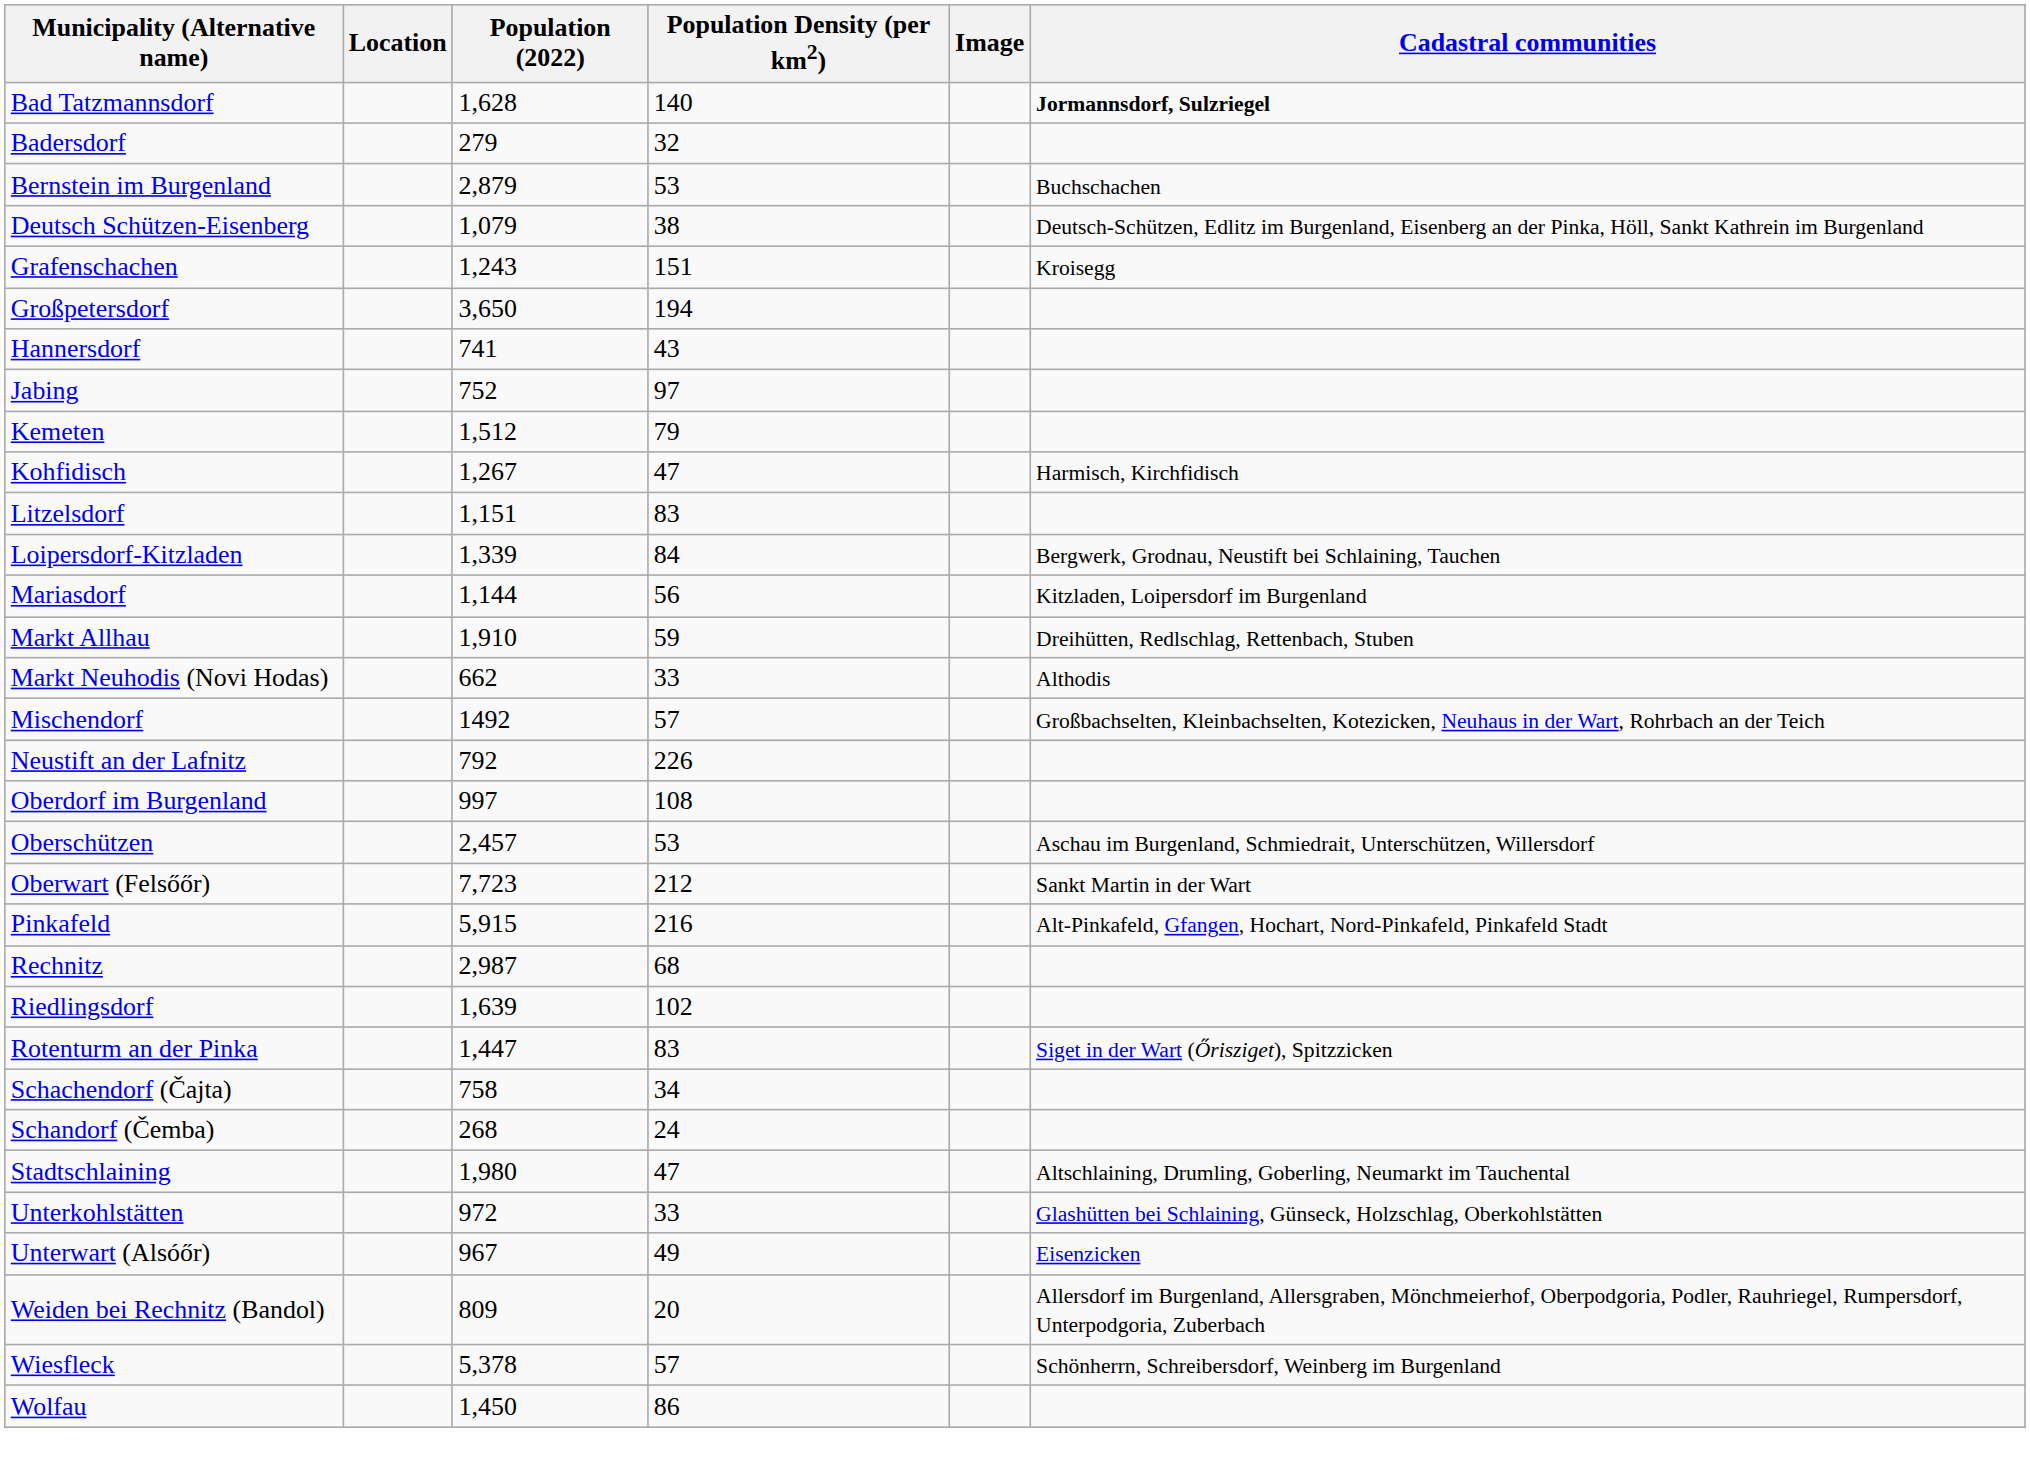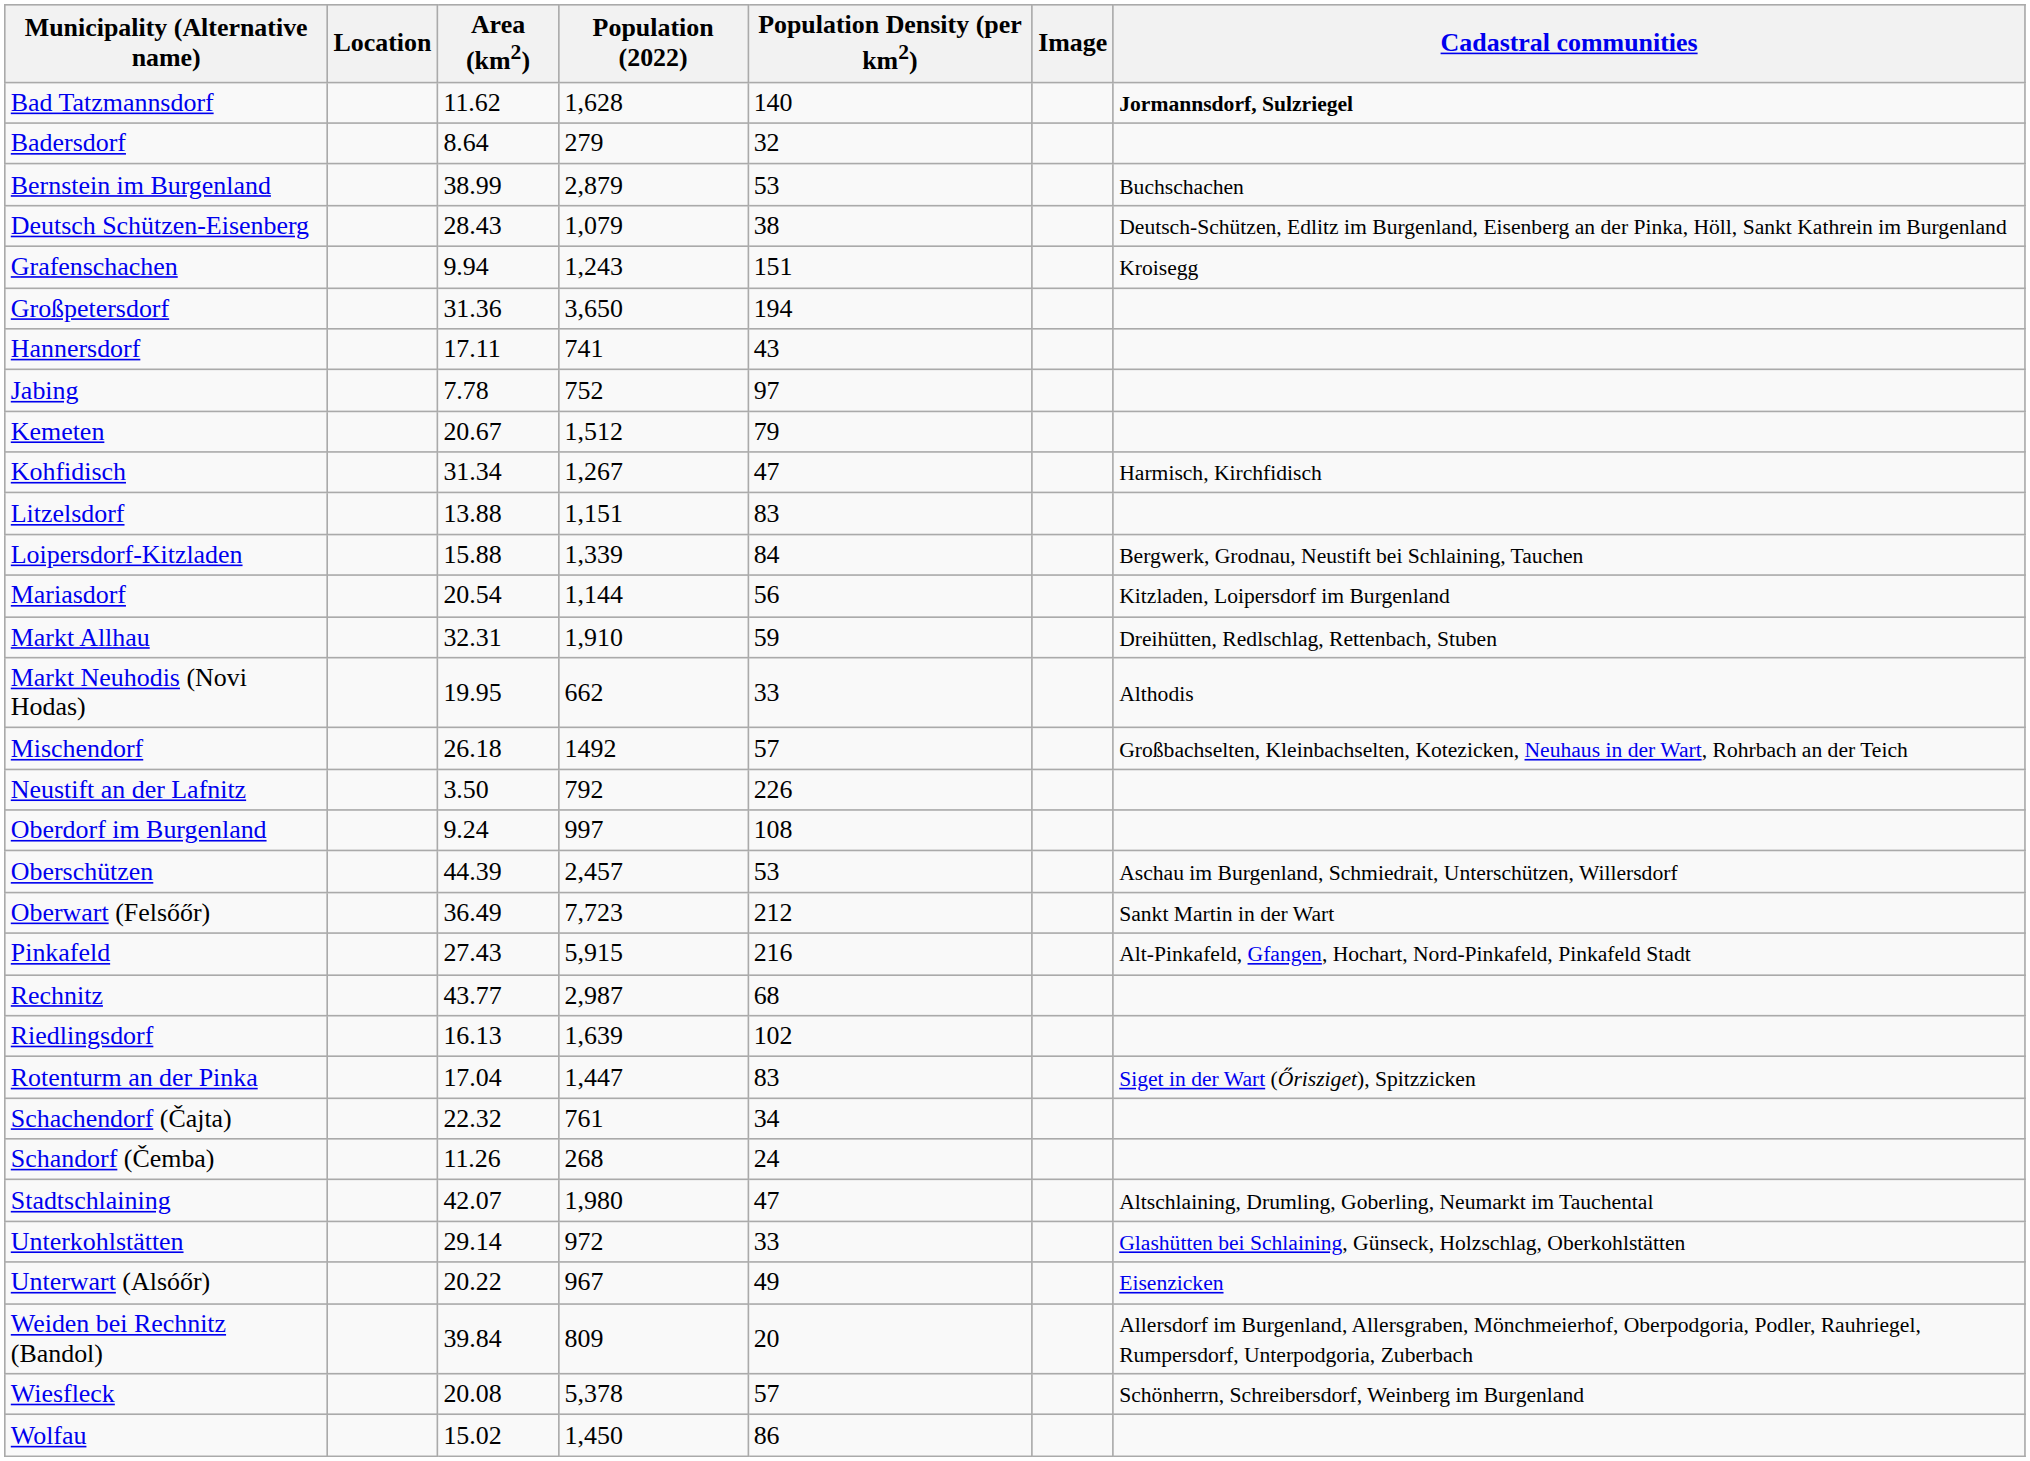 <table class="wikitable sortable">
 <tr>
 <th>Municipality (Alternative name)</th>
 <th>Location</th>
+<th>Area (km<sup>2</sup>)</th>
 <th>Population (2022)</th>
 <th>Population Density (per km<sup>2</sup>)</th>
 <th>Image</th>
 <th><a href='#'>Cadastral communities</a></th>
 </tr>
 <tr>
 <td><a href='#'>Bad Tatzmannsdorf</a></td>
 <td></td>
+<td>11.62</td>
 <td>1,628</td>
 <td>140</td>
 <td></td>
 <td><strong><small>Jormannsdorf, Sulzriegel</small></strong></td>
 </tr>
 <tr>
 <td><a href='#'>Badersdorf</a></td>
 <td></td>
+<td>8.64</td>
 <td>279</td>
 <td>32</td>
 <td></td>
 <td></td>
 </tr>
 <tr>
 <td><a href='#'>Bernstein im Burgenland</a></td>
 <td></td>
+<td>38.99</td>
 <td>2,879</td>
 <td>53</td>
 <td></td>
 <td><small>Buchschachen</small></td>
 </tr>
 <tr>
 <td><a href='#'>Deutsch Schützen-Eisenberg</a></td>
 <td></td>
+<td>28.43</td>
 <td>1,079</td>
 <td>38</td>
 <td></td>
 <td><small>Deutsch-Schützen, Edlitz im Burgenland, Eisenberg an der Pinka, Höll, Sankt Kathrein im Burgenland</small></td>
 </tr>
 <tr>
 <td><a href='#'>Grafenschachen</a></td>
 <td></td>
+<td>9.94</td>
 <td>1,243</td>
 <td>151</td>
 <td></td>
 <td><small>Kroisegg</small></td>
 </tr>
 <tr>
 <td><a href='#'>Großpetersdorf</a></td>
 <td></td>
+<td>31.36</td>
 <td>3,650</td>
 <td>194</td>
 <td></td>
 <td></td>
 </tr>
 <tr>
 <td><a href='#'>Hannersdorf</a></td>
 <td></td>
+<td>17.11</td>
 <td>741</td>
 <td>43</td>
 <td></td>
 <td></td>
 </tr>
 <tr>
 <td><a href='#'>Jabing</a></td>
 <td></td>
+<td>7.78</td>
 <td>752</td>
 <td>97</td>
 <td></td>
 <td></td>
 </tr>
 <tr>
 <td><a href='#'>Kemeten</a></td>
 <td></td>
+<td>20.67</td>
 <td>1,512</td>
 <td>79</td>
 <td></td>
 <td></td>
 </tr>
 <tr>
 <td><a href='#'>Kohfidisch</a></td>
 <td></td>
+<td>31.34</td>
 <td>1,267</td>
 <td>47</td>
 <td></td>
 <td><small>Harmisch, Kirchfidisch</small></td>
 </tr>
 <tr>
 <td><a href='#'>Litzelsdorf</a></td>
 <td></td>
+<td>13.88</td>
 <td>1,151</td>
 <td>83</td>
 <td></td>
 <td></td>
 </tr>
 <tr>
 <td><a href='#'>Loipersdorf-Kitzladen</a></td>
 <td></td>
+<td>15.88</td>
 <td>1,339</td>
 <td>84</td>
 <td></td>
 <td><small>Bergwerk, Grodnau, Neustift bei Schlaining, Tauchen</small></td>
 </tr>
 <tr>
 <td><a href='#'>Mariasdorf</a></td>
 <td></td>
+<td>20.54</td>
 <td>1,144</td>
 <td>56</td>
 <td></td>
 <td><small>Kitzladen, Loipersdorf im Burgenland</small></td>
 </tr>
 <tr>
 <td><a href='#'>Markt Allhau</a></td>
 <td></td>
+<td>32.31</td>
 <td>1,910</td>
 <td>59</td>
 <td></td>
 <td><small>Dreihütten, Redlschlag, Rettenbach, Stuben</small></td>
 </tr>
 <tr>
 <td><a href='#'>Markt Neuhodis</a> (Novi Hodas)</td>
 <td></td>
+<td>19.95</td>
 <td>662</td>
 <td>33</td>
 <td></td>
 <td><small>Althodis</small></td>
 </tr>
 <tr>
 <td><a href='#'>Mischendorf</a></td>
 <td></td>
+<td>26.18</td>
 <td>1492</td>
 <td>57</td>
 <td></td>
 <td><small>Großbachselten, Kleinbachselten, Kotezicken, <a href='#'>Neuhaus in der Wart</a>, Rohrbach an der Teich</small></td>
 </tr>
 <tr>
 <td><a href='#'>Neustift an der Lafnitz</a></td>
 <td></td>
+<td>3.50</td>
 <td>792</td>
 <td>226</td>
 <td></td>
 <td></td>
 </tr>
 <tr>
 <td><a href='#'>Oberdorf im Burgenland</a></td>
 <td></td>
+<td>9.24</td>
 <td>997</td>
 <td>108</td>
 <td></td>
 <td></td>
 </tr>
 <tr>
 <td><a href='#'>Oberschützen</a></td>
 <td></td>
+<td>44.39</td>
 <td>2,457</td>
 <td>53</td>
 <td></td>
 <td><small>Aschau im Burgenland, Schmiedrait, Unterschützen, Willersdorf</small></td>
 </tr>
 <tr>
 <td><a href='#'>Oberwart</a> (Felsőőr)</td>
 <td></td>
+<td>36.49</td>
 <td>7,723</td>
 <td>212</td>
 <td></td>
 <td><small>Sankt Martin in der Wart</small></td>
 </tr>
 <tr>
 <td><a href='#'>Pinkafeld</a></td>
 <td></td>
+<td>27.43</td>
 <td>5,915</td>
 <td>216</td>
 <td></td>
 <td><small>Alt-Pinkafeld, <a href='#'>Gfangen</a>, Hochart, Nord-Pinkafeld, Pinkafeld Stadt</small></td>
 </tr>
 <tr>
 <td><a href='#'>Rechnitz</a></td>
 <td></td>
+<td>43.77</td>
 <td>2,987</td>
 <td>68</td>
 <td></td>
 <td></td>
 </tr>
 <tr>
 <td><a href='#'>Riedlingsdorf</a></td>
 <td></td>
+<td>16.13</td>
 <td>1,639</td>
 <td>102</td>
 <td></td>
 <td></td>
 </tr>
 <tr>
 <td><a href='#'>Rotenturm an der Pinka</a></td>
 <td></td>
+<td>17.04</td>
 <td>1,447</td>
 <td>83</td>
 <td></td>
 <td><small><a href='#'>Siget in der Wart</a> (<em>Őrisziget</em>), Spitzzicken</small></td>
 </tr>
 <tr>
 <td><a href='#'>Schachendorf</a> (Čajta)</td>
 <td></td>
-<td>758</td>
+<td>22.32</td>
+<td>761</td>
 <td>34</td>
 <td></td>
 <td></td>
 </tr>
 <tr>
 <td><a href='#'>Schandorf</a> (Čemba)</td>
 <td></td>
+<td>11.26</td>
 <td>268</td>
 <td>24</td>
 <td></td>
 <td></td>
 </tr>
 <tr>
 <td><a href='#'>Stadtschlaining</a></td>
 <td></td>
+<td>42.07</td>
 <td>1,980</td>
 <td>47</td>
 <td></td>
 <td><small>Altschlaining, Drumling, Goberling, Neumarkt im Tauchental</small></td>
 </tr>
 <tr>
 <td><a href='#'>Unterkohlstätten</a></td>
 <td></td>
+<td>29.14</td>
 <td>972</td>
 <td>33</td>
 <td></td>
 <td><small><a href='#'>Glashütten bei Schlaining</a>, Günseck, Holzschlag, Oberkohlstätten</small></td>
 </tr>
 <tr>
 <td><a href='#'>Unterwart</a> (Alsóőr)</td>
 <td></td>
+<td>20.22</td>
 <td>967</td>
 <td>49</td>
 <td></td>
 <td><small><a href='#'>Eisenzicken</a></small></td>
 </tr>
 <tr>
 <td><a href='#'>Weiden bei Rechnitz</a> (Bandol)</td>
 <td></td>
+<td>39.84</td>
 <td>809</td>
 <td>20</td>
 <td></td>
 <td><small>Allersdorf im Burgenland, Allersgraben, Mönchmeierhof, Oberpodgoria, Podler, Rauhriegel, Rumpersdorf, Unterpodgoria, Zuberbach</small></td>
 </tr>
 <tr>
 <td><a href='#'>Wiesfleck</a></td>
 <td></td>
+<td>20.08</td>
 <td>5,378</td>
 <td>57</td>
 <td></td>
 <td><small>Schönherrn, Schreibersdorf, Weinberg im Burgenland</small></td>
 </tr>
 <tr>
 <td><a href='#'>Wolfau</a></td>
 <td></td>
+<td>15.02</td>
 <td>1,450</td>
 <td>86</td>
 <td></td>
 <td></td>
 </tr>
 </table>
